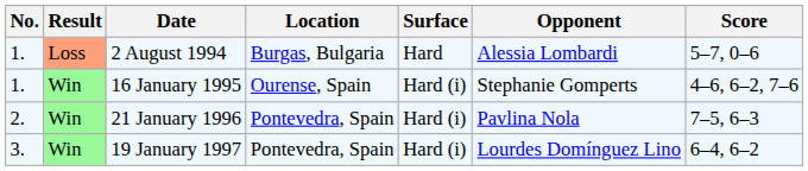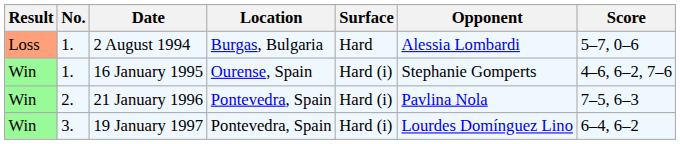 <table class="sortable wikitable" style=font-size:97%>
 <tr>
+<th>Result</th>
 <th>No.</th>
-<th>Result</th>
 <th>Date</th>
 <th>Location</th>
 <th>Surface</th>
 <th>Opponent</th>
 <th>Score</th>
 </tr>
 <tr style="background:#f0f8ff;">
+<td style="background:#ffa07a;">Loss</td>
 <td>1.</td>
-<td style="background:#ffa07a;">Loss</td>
 <td>2 August 1994</td>
 <td><a href='#'>Burgas</a>, Bulgaria</td>
 <td>Hard</td>
 <td> <a href='#'>Alessia Lombardi</a></td>
 <td>5–7, 0–6</td>
 </tr>
 <tr style="background:#f0f8ff;">
+<td style="background:#98fb98;">Win</td>
 <td>1.</td>
-<td style="background:#98fb98;">Win</td>
 <td>16 January 1995</td>
 <td><a href='#'>Ourense</a>, Spain</td>
 <td>Hard (i)</td>
 <td> Stephanie Gomperts</td>
 <td>4–6, 6–2, 7–6</td>
 </tr>
 <tr style="background:#f0f8ff;">
+<td style="background:#98fb98;">Win</td>
 <td>2.</td>
-<td style="background:#98fb98;">Win</td>
 <td>21 January 1996</td>
 <td><a href='#'>Pontevedra</a>, Spain</td>
 <td>Hard (i)</td>
 <td> <a href='#'>Pavlina Nola</a></td>
 <td>7–5, 6–3</td>
 </tr>
 <tr style="background:#f0f8ff;">
+<td style="background:#98fb98;">Win</td>
 <td>3.</td>
-<td style="background:#98fb98;">Win</td>
 <td>19 January 1997</td>
 <td>Pontevedra, Spain</td>
 <td>Hard (i)</td>
 <td> <a href='#'>Lourdes Domínguez Lino</a></td>
 <td>6–4, 6–2</td>
 </tr>
 </table>
